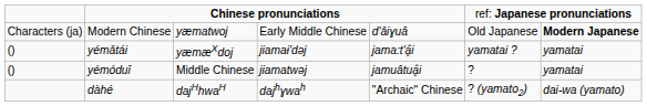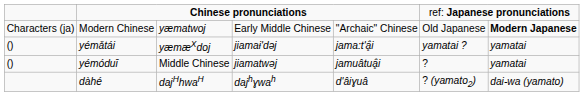 <table class="wikitable">
 <tr>
 <td colspan="1"> </td>
 <td colspan="4" align="center"><strong>Chinese pronunciations</strong></td>
 <td colspan="2" align="center">ref: <strong>Japanese pronunciations</strong></td>
 </tr>
 <tr>
 <td>Characters (ja)</td>
 <td>Modern Chinese</td>
 <td><em>yæmatwoj</em></td>
 <td>Early Middle Chinese</td>
-<td><em>d'âiɣuâ</em></td>
+<td>"Archaic" Chinese</td>
 <td>Old Japanese</td>
 <td><strong>Modern Japanese</strong></td>
 </tr>
 <tr>
 <td> ()</td>
 <td><em>yémǎtái</em></td>
 <td><em>yæmæ<sup>X</sup>doj</em></td>
 <td><em>jiamaɨ'dəj</em></td>
 <td><em>jama:t'ḁ̂i</em></td>
 <td><em>yamatai ?</em></td>
 <td><em>yamatai</em></td>
 </tr>
 <tr>
 <td> ()</td>
 <td><em>yémóduī</em></td>
 <td>Middle Chinese</td>
 <td><em>jiamatwəj</em></td>
 <td><em>jamuâtuḁ̂i</em></td>
 <td>?</td>
 <td><em>yamatai</em></td>
 </tr>
 <tr>
 <td></td>
 <td><em>dàhé</em></td>
 <td><em>daj<sup>H</sup>hwa<sup>H</sup></em></td>
 <td><em>daj<sup>h</sup>ɣwa<sup>h</sup></em></td>
-<td>"Archaic" Chinese</td>
+<td><em>d'âiɣuâ</em></td>
 <td>? <em>(yamato<sub>2</sub>)</em></td>
 <td><em>dai-wa (yamato)</em></td>
 </tr>
 </table>
